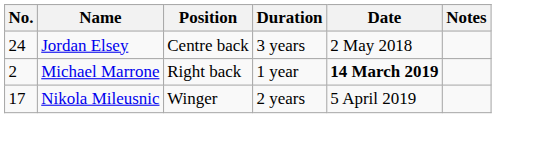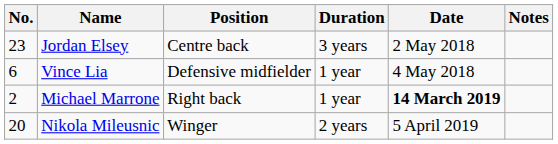 <table class="wikitable">
 <tr>
 <th>No.</th>
 <th>Name</th>
 <th>Position</th>
 <th>Duration</th>
 <th>Date</th>
 <th>Notes</th>
 </tr>
 <tr>
-<td>24</td>
+<td>23</td>
 <td><a href='#'>Jordan Elsey</a></td>
 <td>Centre back</td>
 <td>3 years</td>
 <td>2 May 2018</td>
+<td></td>
+</tr>
+<tr>
+<td>6</td>
+<td><a href='#'>Vince Lia</a></td>
+<td>Defensive midfielder</td>
+<td>1 year</td>
+<td>4 May 2018</td>
 <td></td>
 </tr>
 <tr>
 <td>2</td>
 <td><a href='#'>Michael Marrone</a></td>
 <td>Right back</td>
 <td>1 year</td>
 <td><strong>14 March 2019</strong></td>
 <td></td>
 </tr>
 <tr>
-<td>17</td>
+<td>20</td>
 <td><a href='#'>Nikola Mileusnic</a></td>
 <td>Winger</td>
 <td>2 years</td>
 <td>5 April 2019</td>
 <td></td>
 </tr>
 </table>
